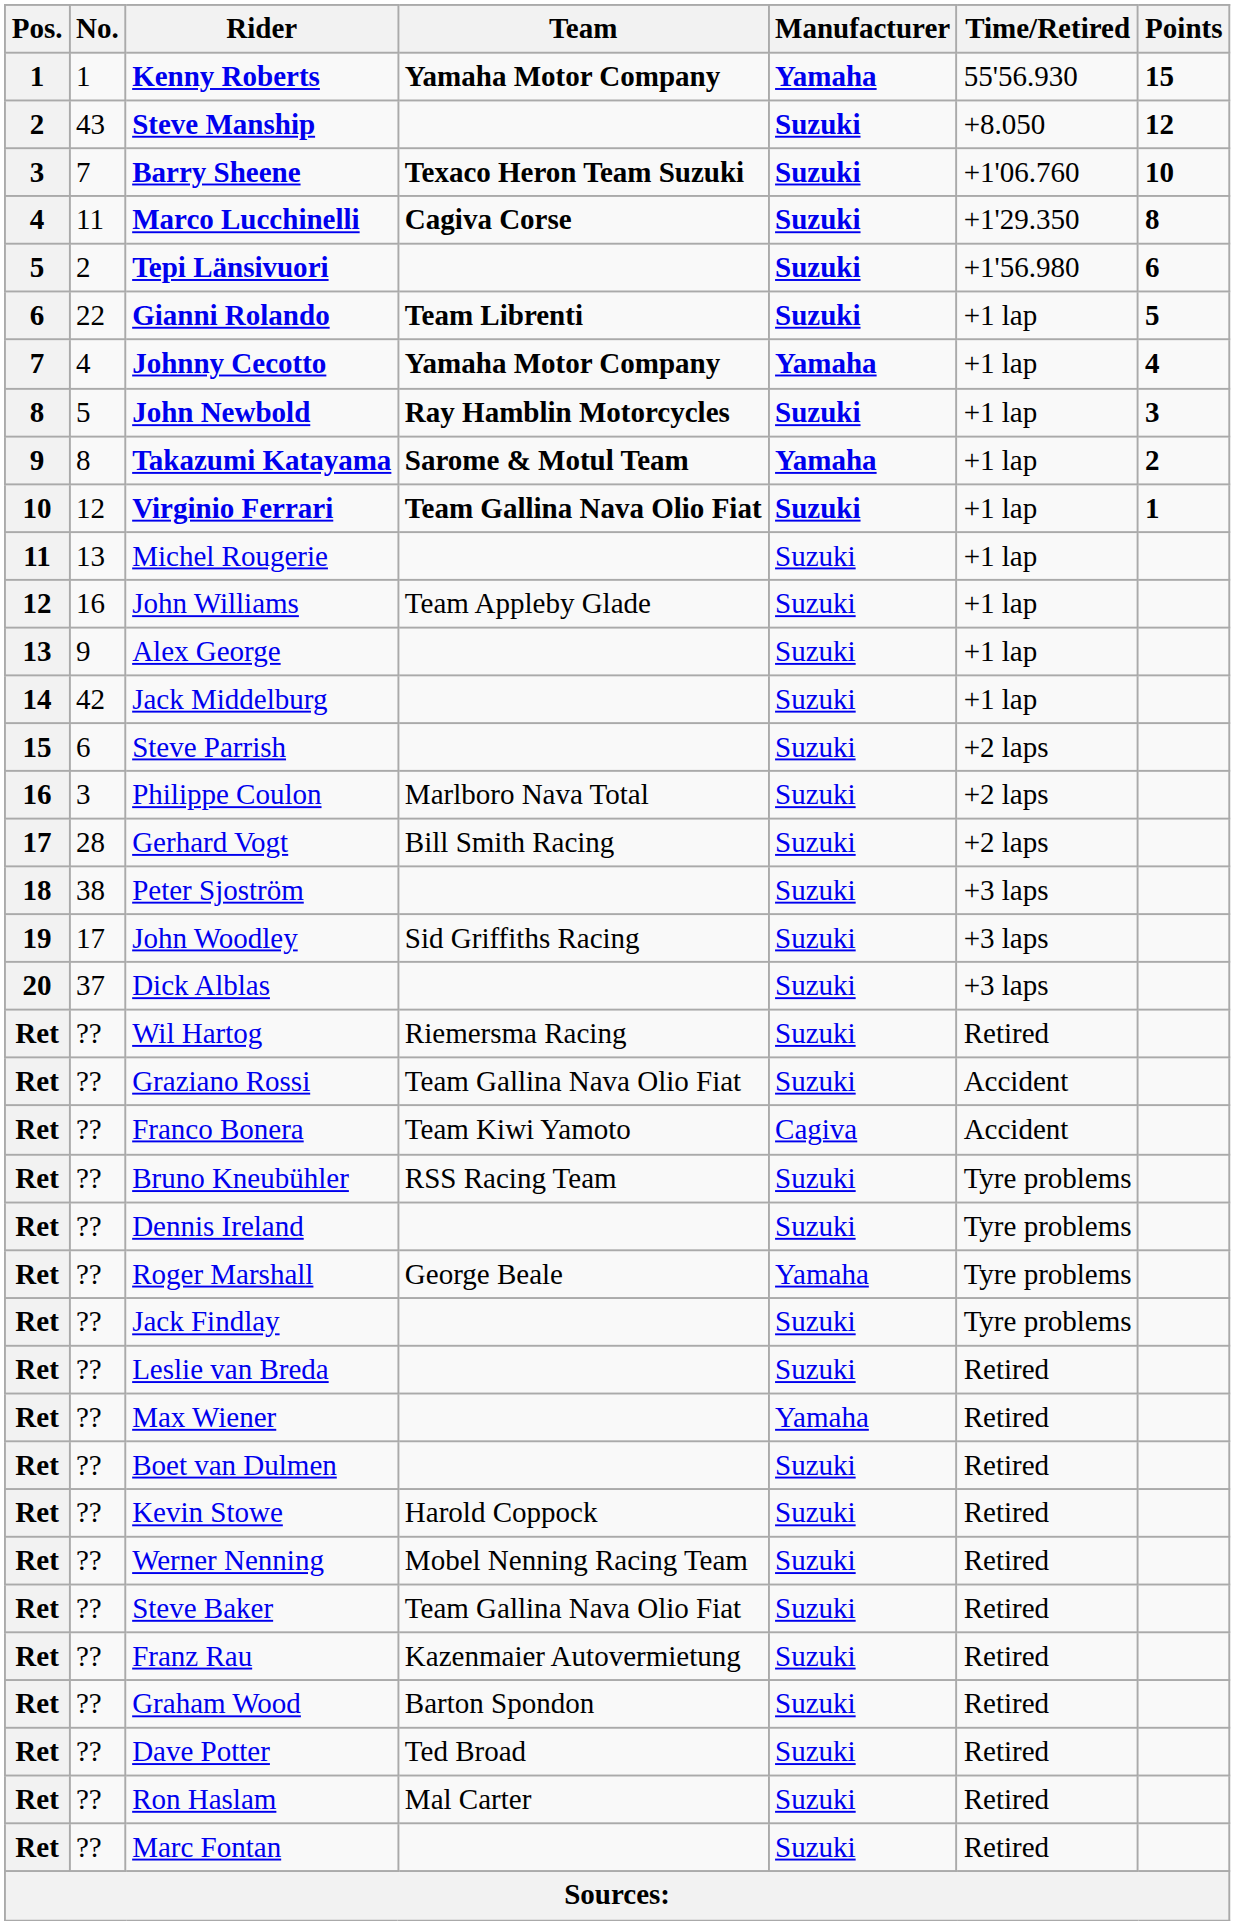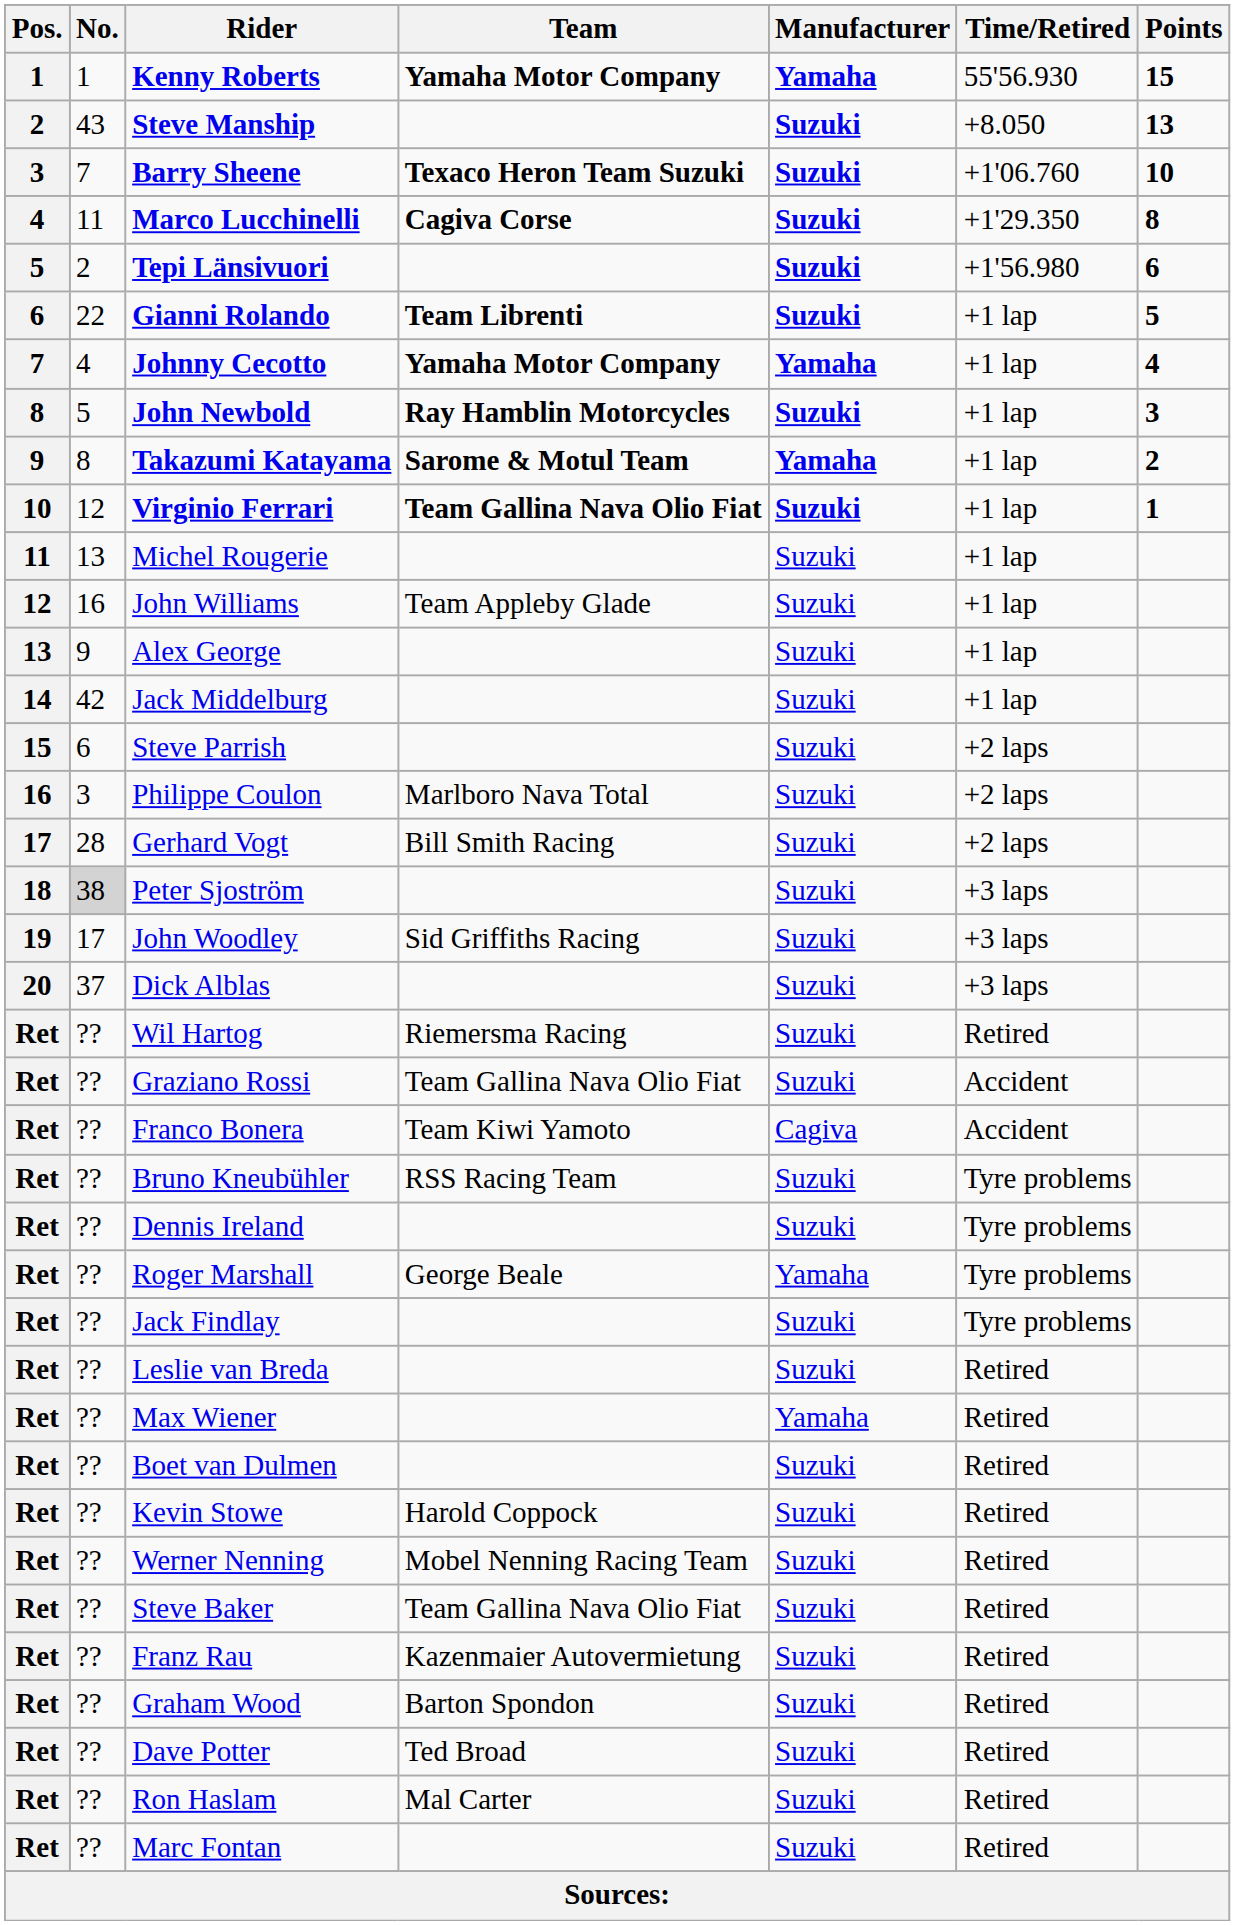 <table class="wikitable" style="font-size: 95%;">
 <tr>
 <th>Pos.</th>
 <th>No.</th>
 <th>Rider</th>
 <th>Team</th>
 <th>Manufacturer</th>
 <th>Time/Retired</th>
 <th>Points</th>
 </tr>
 <tr>
 <th>1</th>
 <td>1</td>
 <td> <strong><a href='#'>Kenny Roberts</a></strong></td>
 <td><strong>Yamaha Motor Company</strong></td>
 <td><strong><a href='#'>Yamaha</a></strong></td>
 <td>55'56.930</td>
 <td><strong>15</strong></td>
 </tr>
 <tr>
 <th>2</th>
 <td>43</td>
 <td> <strong><a href='#'>Steve Manship</a></strong></td>
 <td></td>
 <td><strong><a href='#'>Suzuki</a></strong></td>
 <td>+8.050</td>
-<td><strong>12</strong></td>
+<td><strong>13</strong></td>
 </tr>
 <tr>
 <th>3</th>
 <td>7</td>
 <td> <strong><a href='#'>Barry Sheene</a></strong></td>
 <td><strong>Texaco Heron Team Suzuki</strong></td>
 <td><strong><a href='#'>Suzuki</a></strong></td>
 <td>+1'06.760</td>
 <td><strong>10</strong></td>
 </tr>
 <tr>
 <th>4</th>
 <td>11</td>
 <td> <strong><a href='#'>Marco Lucchinelli</a></strong></td>
 <td><strong>Cagiva Corse</strong></td>
 <td><strong><a href='#'>Suzuki</a></strong></td>
 <td>+1'29.350</td>
 <td><strong>8</strong></td>
 </tr>
 <tr>
 <th>5</th>
 <td>2</td>
 <td> <strong><a href='#'>Tepi Länsivuori</a></strong></td>
 <td></td>
 <td><strong><a href='#'>Suzuki</a></strong></td>
 <td>+1'56.980</td>
 <td><strong>6</strong></td>
 </tr>
 <tr>
 <th>6</th>
 <td>22</td>
 <td> <strong><a href='#'>Gianni Rolando</a></strong></td>
 <td><strong>Team Librenti</strong></td>
 <td><strong><a href='#'>Suzuki</a></strong></td>
 <td>+1 lap</td>
 <td><strong>5</strong></td>
 </tr>
 <tr>
 <th>7</th>
 <td>4</td>
 <td> <strong><a href='#'>Johnny Cecotto</a></strong></td>
 <td><strong>Yamaha Motor Company</strong></td>
 <td><strong><a href='#'>Yamaha</a></strong></td>
 <td>+1 lap</td>
 <td><strong>4</strong></td>
 </tr>
 <tr>
 <th>8</th>
 <td>5</td>
 <td> <strong><a href='#'>John Newbold</a></strong></td>
 <td><strong>Ray Hamblin Motorcycles</strong></td>
 <td><strong><a href='#'>Suzuki</a></strong></td>
 <td>+1 lap</td>
 <td><strong>3</strong></td>
 </tr>
 <tr>
 <th>9</th>
 <td>8</td>
 <td> <strong><a href='#'>Takazumi Katayama</a></strong></td>
 <td><strong>Sarome & Motul Team</strong></td>
 <td><strong><a href='#'>Yamaha</a></strong></td>
 <td>+1 lap</td>
 <td><strong>2</strong></td>
 </tr>
 <tr>
 <th>10</th>
 <td>12</td>
 <td> <strong><a href='#'>Virginio Ferrari</a></strong></td>
 <td><strong>Team Gallina Nava Olio Fiat</strong></td>
 <td><strong><a href='#'>Suzuki</a></strong></td>
 <td>+1 lap</td>
 <td><strong>1</strong></td>
 </tr>
 <tr>
 <th>11</th>
 <td>13</td>
 <td> <a href='#'>Michel Rougerie</a></td>
 <td></td>
 <td><a href='#'>Suzuki</a></td>
 <td>+1 lap</td>
 <td></td>
 </tr>
 <tr>
 <th>12</th>
 <td>16</td>
 <td> <a href='#'>John Williams</a></td>
 <td>Team Appleby Glade</td>
 <td><a href='#'>Suzuki</a></td>
 <td>+1 lap</td>
 <td></td>
 </tr>
 <tr>
 <th>13</th>
 <td>9</td>
 <td> <a href='#'>Alex George</a></td>
 <td></td>
 <td><a href='#'>Suzuki</a></td>
 <td>+1 lap</td>
 <td></td>
 </tr>
 <tr>
 <th>14</th>
 <td>42</td>
 <td> <a href='#'>Jack Middelburg</a></td>
 <td></td>
 <td><a href='#'>Suzuki</a></td>
 <td>+1 lap</td>
 <td></td>
 </tr>
 <tr>
 <th>15</th>
 <td>6</td>
 <td> <a href='#'>Steve Parrish</a></td>
 <td></td>
 <td><a href='#'>Suzuki</a></td>
 <td>+2 laps</td>
 <td></td>
 </tr>
 <tr>
 <th>16</th>
 <td>3</td>
 <td> <a href='#'>Philippe Coulon</a></td>
 <td>Marlboro Nava Total</td>
 <td><a href='#'>Suzuki</a></td>
 <td>+2 laps</td>
 <td></td>
 </tr>
 <tr>
 <th>17</th>
 <td>28</td>
 <td> <a href='#'>Gerhard Vogt</a></td>
 <td>Bill Smith Racing</td>
 <td><a href='#'>Suzuki</a></td>
 <td>+2 laps</td>
 <td></td>
 </tr>
 <tr>
 <th>18</th>
-<td>38</td>
+<td style="background: lightgrey;">38</td>
 <td> <a href='#'>Peter Sjoström</a></td>
 <td></td>
 <td><a href='#'>Suzuki</a></td>
 <td>+3 laps</td>
 <td></td>
 </tr>
 <tr>
 <th>19</th>
 <td>17</td>
 <td> <a href='#'>John Woodley</a></td>
 <td>Sid Griffiths Racing</td>
 <td><a href='#'>Suzuki</a></td>
 <td>+3 laps</td>
 <td></td>
 </tr>
 <tr>
 <th>20</th>
 <td>37</td>
 <td> <a href='#'>Dick Alblas</a></td>
 <td></td>
 <td><a href='#'>Suzuki</a></td>
 <td>+3 laps</td>
 <td></td>
 </tr>
 <tr>
 <th>Ret</th>
 <td>??</td>
 <td> <a href='#'>Wil Hartog</a></td>
 <td>Riemersma Racing</td>
 <td><a href='#'>Suzuki</a></td>
 <td>Retired</td>
 <td></td>
 </tr>
 <tr>
 <th>Ret</th>
 <td>??</td>
 <td> <a href='#'>Graziano Rossi</a></td>
 <td>Team Gallina Nava Olio Fiat</td>
 <td><a href='#'>Suzuki</a></td>
 <td>Accident</td>
 <td></td>
 </tr>
 <tr>
 <th>Ret</th>
 <td>??</td>
 <td> <a href='#'>Franco Bonera</a></td>
 <td>Team Kiwi Yamoto</td>
 <td><a href='#'>Cagiva</a></td>
 <td>Accident</td>
 <td></td>
 </tr>
 <tr>
 <th>Ret</th>
 <td>??</td>
 <td> <a href='#'>Bruno Kneubühler</a></td>
 <td>RSS Racing Team</td>
 <td><a href='#'>Suzuki</a></td>
 <td>Tyre problems</td>
 <td></td>
 </tr>
 <tr>
 <th>Ret</th>
 <td>??</td>
 <td> <a href='#'>Dennis Ireland</a></td>
 <td></td>
 <td><a href='#'>Suzuki</a></td>
 <td>Tyre problems</td>
 <td></td>
 </tr>
 <tr>
 <th>Ret</th>
 <td>??</td>
 <td> <a href='#'>Roger Marshall</a></td>
 <td>George Beale</td>
 <td><a href='#'>Yamaha</a></td>
 <td>Tyre problems</td>
 <td></td>
 </tr>
 <tr>
 <th>Ret</th>
 <td>??</td>
 <td> <a href='#'>Jack Findlay</a></td>
 <td></td>
 <td><a href='#'>Suzuki</a></td>
 <td>Tyre problems</td>
 <td></td>
 </tr>
 <tr>
 <th>Ret</th>
 <td>??</td>
 <td> <a href='#'>Leslie van Breda</a></td>
 <td></td>
 <td><a href='#'>Suzuki</a></td>
 <td>Retired</td>
 <td></td>
 </tr>
 <tr>
 <th>Ret</th>
 <td>??</td>
 <td> <a href='#'>Max Wiener</a></td>
 <td></td>
 <td><a href='#'>Yamaha</a></td>
 <td>Retired</td>
 <td></td>
 </tr>
 <tr>
 <th>Ret</th>
 <td>??</td>
 <td> <a href='#'>Boet van Dulmen</a></td>
 <td></td>
 <td><a href='#'>Suzuki</a></td>
 <td>Retired</td>
 <td></td>
 </tr>
 <tr>
 <th>Ret</th>
 <td>??</td>
 <td> <a href='#'>Kevin Stowe</a></td>
 <td>Harold Coppock</td>
 <td><a href='#'>Suzuki</a></td>
 <td>Retired</td>
 <td></td>
 </tr>
 <tr>
 <th>Ret</th>
 <td>??</td>
 <td> <a href='#'>Werner Nenning</a></td>
 <td>Mobel Nenning Racing Team</td>
 <td><a href='#'>Suzuki</a></td>
 <td>Retired</td>
 <td></td>
 </tr>
 <tr>
 <th>Ret</th>
 <td>??</td>
 <td> <a href='#'>Steve Baker</a></td>
 <td>Team Gallina Nava Olio Fiat</td>
 <td><a href='#'>Suzuki</a></td>
 <td>Retired</td>
 <td></td>
 </tr>
 <tr>
 <th>Ret</th>
 <td>??</td>
 <td> <a href='#'>Franz Rau</a></td>
 <td>Kazenmaier Autovermietung</td>
 <td><a href='#'>Suzuki</a></td>
 <td>Retired</td>
 <td></td>
 </tr>
 <tr>
 <th>Ret</th>
 <td>??</td>
 <td> <a href='#'>Graham Wood</a></td>
 <td>Barton Spondon</td>
 <td><a href='#'>Suzuki</a></td>
 <td>Retired</td>
 <td></td>
 </tr>
 <tr>
 <th>Ret</th>
 <td>??</td>
 <td> <a href='#'>Dave Potter</a></td>
 <td>Ted Broad</td>
 <td><a href='#'>Suzuki</a></td>
 <td>Retired</td>
 <td></td>
 </tr>
 <tr>
 <th>Ret</th>
 <td>??</td>
 <td> <a href='#'>Ron Haslam</a></td>
 <td>Mal Carter</td>
 <td><a href='#'>Suzuki</a></td>
 <td>Retired</td>
 <td></td>
 </tr>
 <tr>
 <th>Ret</th>
 <td>??</td>
 <td> <a href='#'>Marc Fontan</a></td>
 <td></td>
 <td><a href='#'>Suzuki</a></td>
 <td>Retired</td>
 <td></td>
 </tr>
 <tr>
 <th colspan=9>Sources:</th>
 </tr>
 </table>
